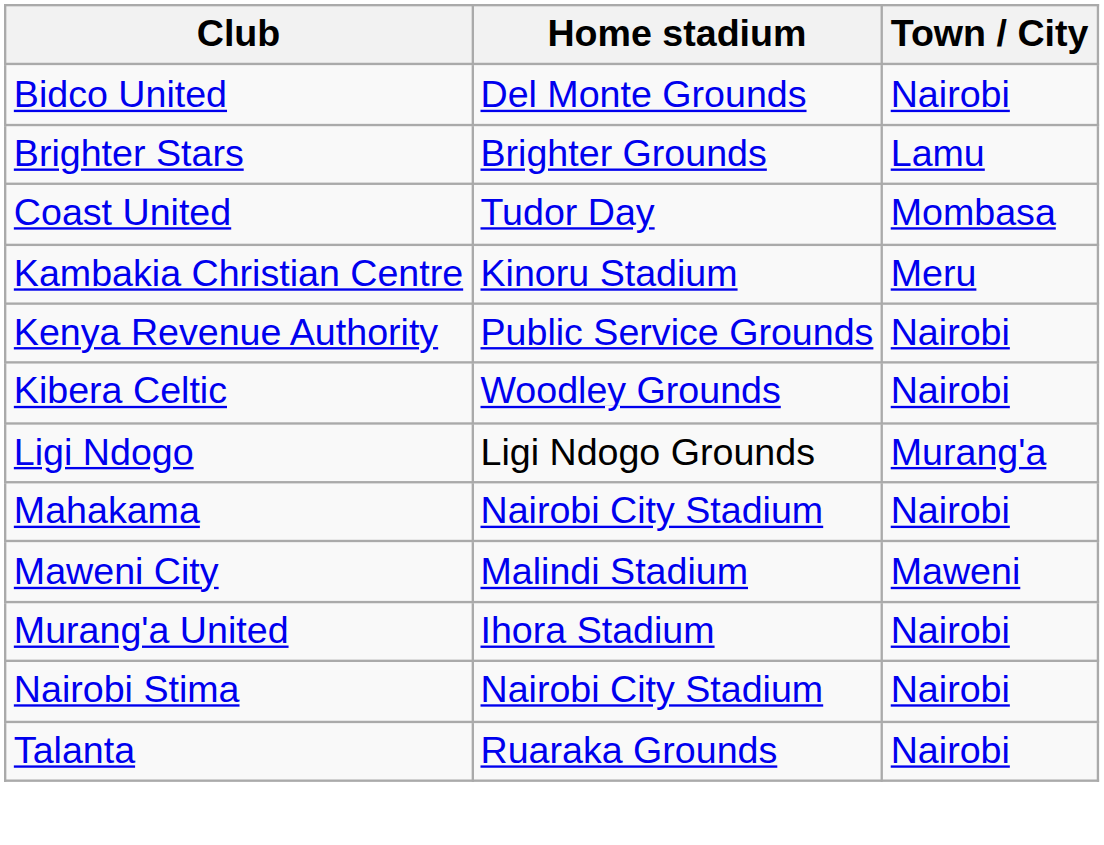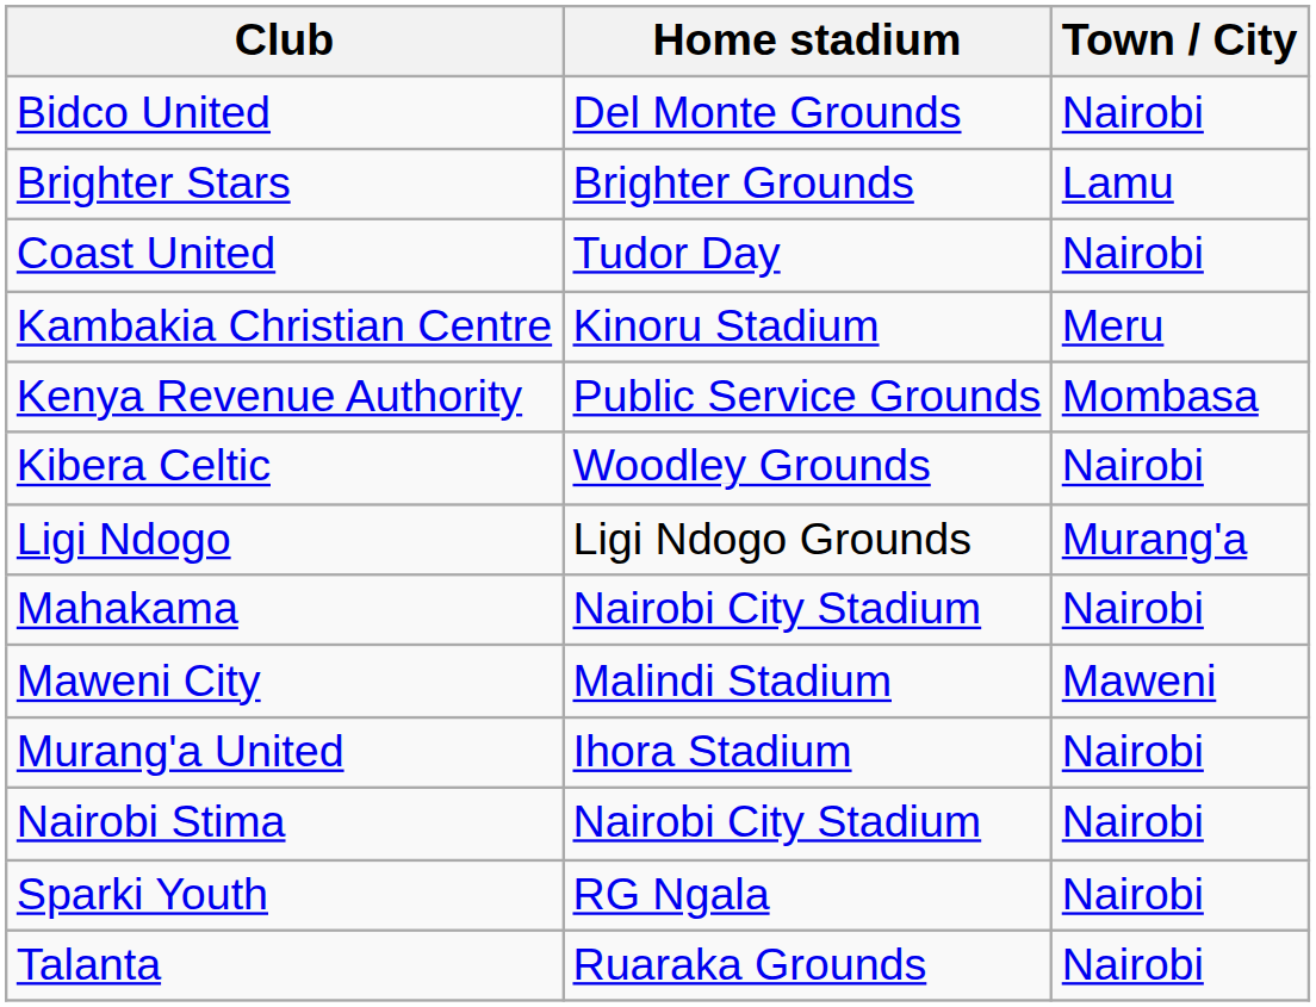 <table class="wikitable sortable">
 <tr>
 <th>Club</th>
 <th>Home stadium</th>
 <th>Town / City</th>
 </tr>
 <tr>
 <td><a href='#'>Bidco United</a></td>
 <td><a href='#'>Del Monte Grounds</a></td>
 <td><a href='#'>Nairobi</a></td>
 </tr>
 <tr>
 <td><a href='#'>Brighter Stars</a></td>
 <td><a href='#'>Brighter Grounds</a></td>
 <td><a href='#'>Lamu</a></td>
 </tr>
 <tr>
 <td><a href='#'>Coast United</a></td>
 <td><a href='#'>Tudor Day</a></td>
-<td><a href='#'>Mombasa</a></td>
+<td><a href='#'>Nairobi</a></td>
 </tr>
 <tr>
 <td><a href='#'>Kambakia Christian Centre</a></td>
 <td><a href='#'>Kinoru Stadium</a></td>
 <td><a href='#'>Meru</a></td>
 </tr>
 <tr>
 <td><a href='#'>Kenya Revenue Authority</a></td>
 <td><a href='#'>Public Service Grounds</a></td>
-<td><a href='#'>Nairobi</a></td>
+<td><a href='#'>Mombasa</a></td>
 </tr>
 <tr>
 <td><a href='#'>Kibera Celtic</a></td>
 <td><a href='#'>Woodley Grounds</a></td>
 <td><a href='#'>Nairobi</a></td>
 </tr>
 <tr>
 <td><a href='#'>Ligi Ndogo</a></td>
 <td>Ligi Ndogo Grounds</td>
 <td><a href='#'>Murang'a</a></td>
 </tr>
 <tr>
 <td><a href='#'>Mahakama</a></td>
 <td><a href='#'>Nairobi City Stadium</a></td>
 <td><a href='#'>Nairobi</a></td>
 </tr>
 <tr>
 <td><a href='#'>Maweni City</a></td>
 <td><a href='#'>Malindi Stadium</a></td>
 <td><a href='#'>Maweni</a></td>
 </tr>
 <tr>
 <td><a href='#'>Murang'a United</a></td>
 <td><a href='#'>Ihora Stadium</a></td>
 <td><a href='#'>Nairobi</a></td>
 </tr>
 <tr>
 <td><a href='#'>Nairobi Stima</a></td>
 <td><a href='#'>Nairobi City Stadium</a></td>
 <td><a href='#'>Nairobi</a></td>
 </tr>
 <tr>
+<td><a href='#'>Sparki Youth</a></td>
+<td><a href='#'>RG Ngala</a></td>
+<td><a href='#'>Nairobi</a></td>
+</tr>
+<tr>
 <td><a href='#'>Talanta</a></td>
 <td><a href='#'>Ruaraka Grounds</a></td>
 <td><a href='#'>Nairobi</a></td>
 </tr>
 </table>
